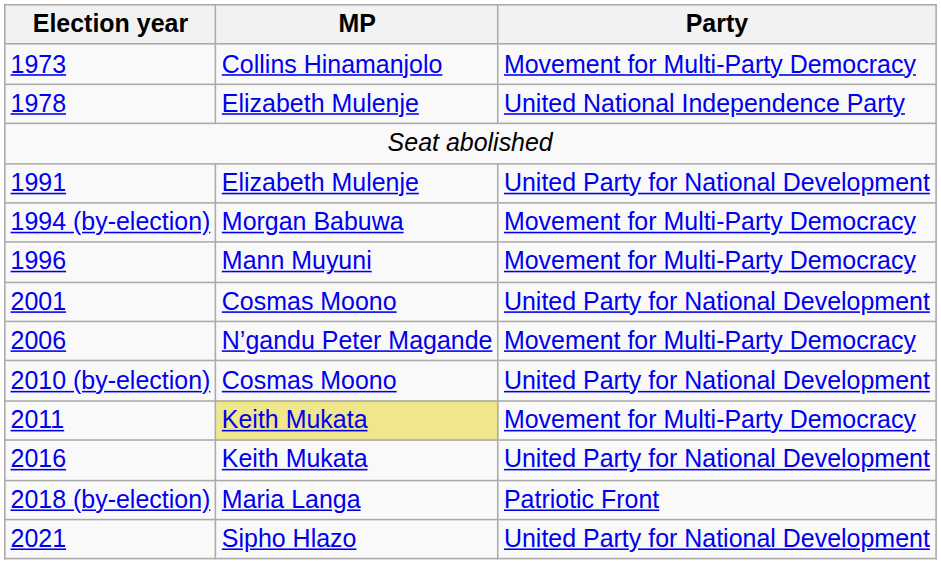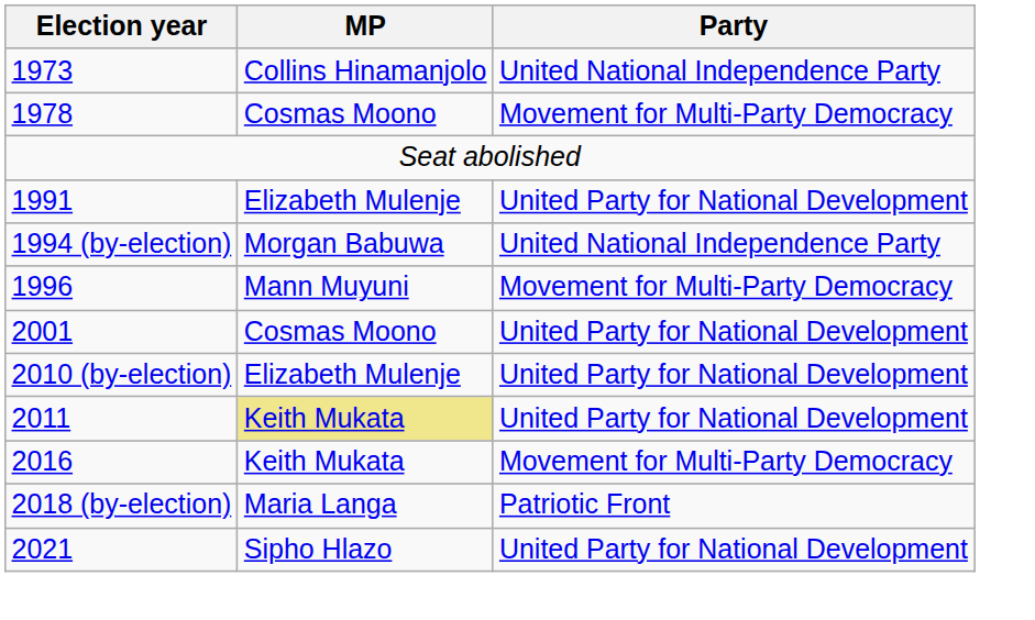 <table class=wikitable>
 <tr>
 <th>Election year</th>
 <th>MP</th>
 <th>Party</th>
 </tr>
 <tr>
 <td><a href='#'>1973</a></td>
 <td><a href='#'>Collins Hinamanjolo</a></td>
-<td><a href='#'>Movement for Multi-Party Democracy</a></td>
+<td><a href='#'>United National Independence Party</a></td>
 </tr>
 <tr>
 <td><a href='#'>1978</a></td>
-<td><a href='#'>Elizabeth Mulenje</a></td>
-<td><a href='#'>United National Independence Party</a></td>
+<td><a href='#'>Cosmas Moono</a></td>
+<td><a href='#'>Movement for Multi-Party Democracy</a></td>
 </tr>
 <tr>
 <td colspan=3 align=center><em>Seat abolished</em></td>
 </tr>
 <tr>
 <td><a href='#'>1991</a></td>
 <td><a href='#'>Elizabeth Mulenje</a></td>
 <td><a href='#'>United Party for National Development</a></td>
 </tr>
 <tr>
 <td><a href='#'>1994 (by-election)</a></td>
 <td><a href='#'>Morgan Babuwa</a></td>
-<td><a href='#'>Movement for Multi-Party Democracy</a></td>
+<td><a href='#'>United National Independence Party</a></td>
 </tr>
 <tr>
 <td><a href='#'>1996</a></td>
 <td><a href='#'>Mann Muyuni</a></td>
 <td><a href='#'>Movement for Multi-Party Democracy</a></td>
 </tr>
 <tr>
 <td><a href='#'>2001</a></td>
 <td><a href='#'>Cosmas Moono</a></td>
 <td><a href='#'>United Party for National Development</a></td>
 </tr>
 <tr>
-<td><a href='#'>2006</a></td>
-<td><a href='#'>N’gandu Peter Magande</a></td>
-<td><a href='#'>Movement for Multi-Party Democracy</a></td>
-</tr>
-<tr>
 <td><a href='#'>2010 (by-election)</a></td>
-<td><a href='#'>Cosmas Moono</a></td>
+<td><a href='#'>Elizabeth Mulenje</a></td>
 <td><a href='#'>United Party for National Development</a></td>
 </tr>
 <tr>
 <td><a href='#'>2011</a></td>
 <td style="background: khaki;"><a href='#'>Keith Mukata</a></td>
-<td><a href='#'>Movement for Multi-Party Democracy</a></td>
+<td><a href='#'>United Party for National Development</a></td>
 </tr>
 <tr>
 <td><a href='#'>2016</a></td>
 <td><a href='#'>Keith Mukata</a></td>
-<td><a href='#'>United Party for National Development</a></td>
+<td><a href='#'>Movement for Multi-Party Democracy</a></td>
 </tr>
 <tr>
 <td><a href='#'>2018 (by-election)</a></td>
 <td><a href='#'>Maria Langa</a></td>
 <td><a href='#'>Patriotic Front</a></td>
 </tr>
 <tr>
 <td><a href='#'>2021</a></td>
 <td><a href='#'>Sipho Hlazo</a></td>
 <td><a href='#'>United Party for National Development</a></td>
 </tr>
 </table>
